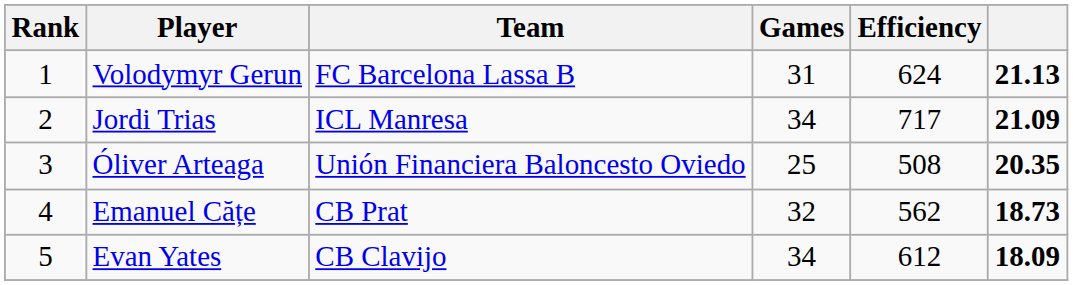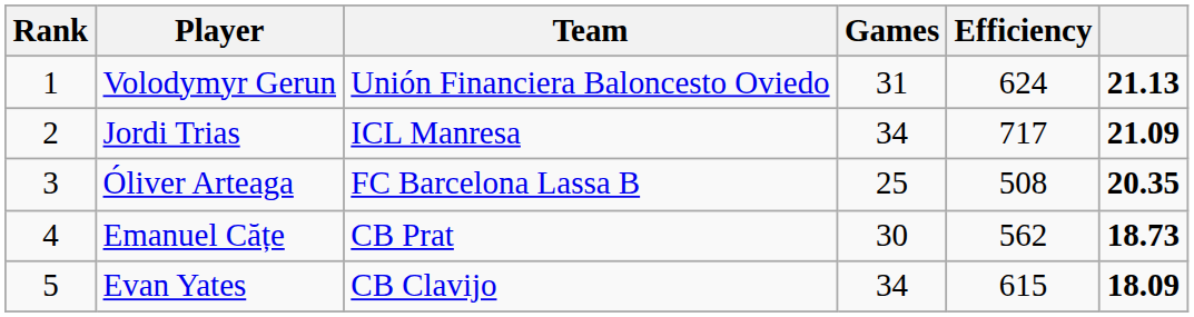 <table class="wikitable" style="text-align: center;">
 <tr>
 <th>Rank</th>
 <th>Player</th>
 <th>Team</th>
 <th>Games</th>
 <th>Efficiency</th>
 <th></th>
 </tr>
 <tr>
 <td>1</td>
 <td style="text-align:left;"> <a href='#'>Volodymyr Gerun</a></td>
-<td style="text-align:left;"><a href='#'>FC Barcelona Lassa B</a></td>
+<td style="text-align:left;"><a href='#'>Unión Financiera Baloncesto Oviedo</a></td>
 <td>31</td>
 <td>624</td>
 <td><strong>21.13</strong></td>
 </tr>
 <tr>
 <td>2</td>
 <td style="text-align:left;"> <a href='#'>Jordi Trias</a></td>
 <td style="text-align:left;"><a href='#'>ICL Manresa</a></td>
 <td>34</td>
 <td>717</td>
 <td><strong>21.09</strong></td>
 </tr>
 <tr>
 <td>3</td>
 <td style="text-align:left;"> <a href='#'>Óliver Arteaga</a></td>
-<td style="text-align:left;"><a href='#'>Unión Financiera Baloncesto Oviedo</a></td>
+<td style="text-align:left;"><a href='#'>FC Barcelona Lassa B</a></td>
 <td>25</td>
 <td>508</td>
 <td><strong>20.35</strong></td>
 </tr>
 <tr>
 <td>4</td>
 <td style="text-align:left;"> <a href='#'>Emanuel Cățe</a></td>
 <td style="text-align:left;"><a href='#'>CB Prat</a></td>
-<td>32</td>
+<td>30</td>
 <td>562</td>
 <td><strong>18.73</strong></td>
 </tr>
 <tr>
 <td>5</td>
 <td style="text-align:left;"> <a href='#'>Evan Yates</a></td>
 <td style="text-align:left;"><a href='#'>CB Clavijo</a></td>
 <td>34</td>
-<td>612</td>
+<td>615</td>
 <td><strong>18.09</strong></td>
 </tr>
 </table>
